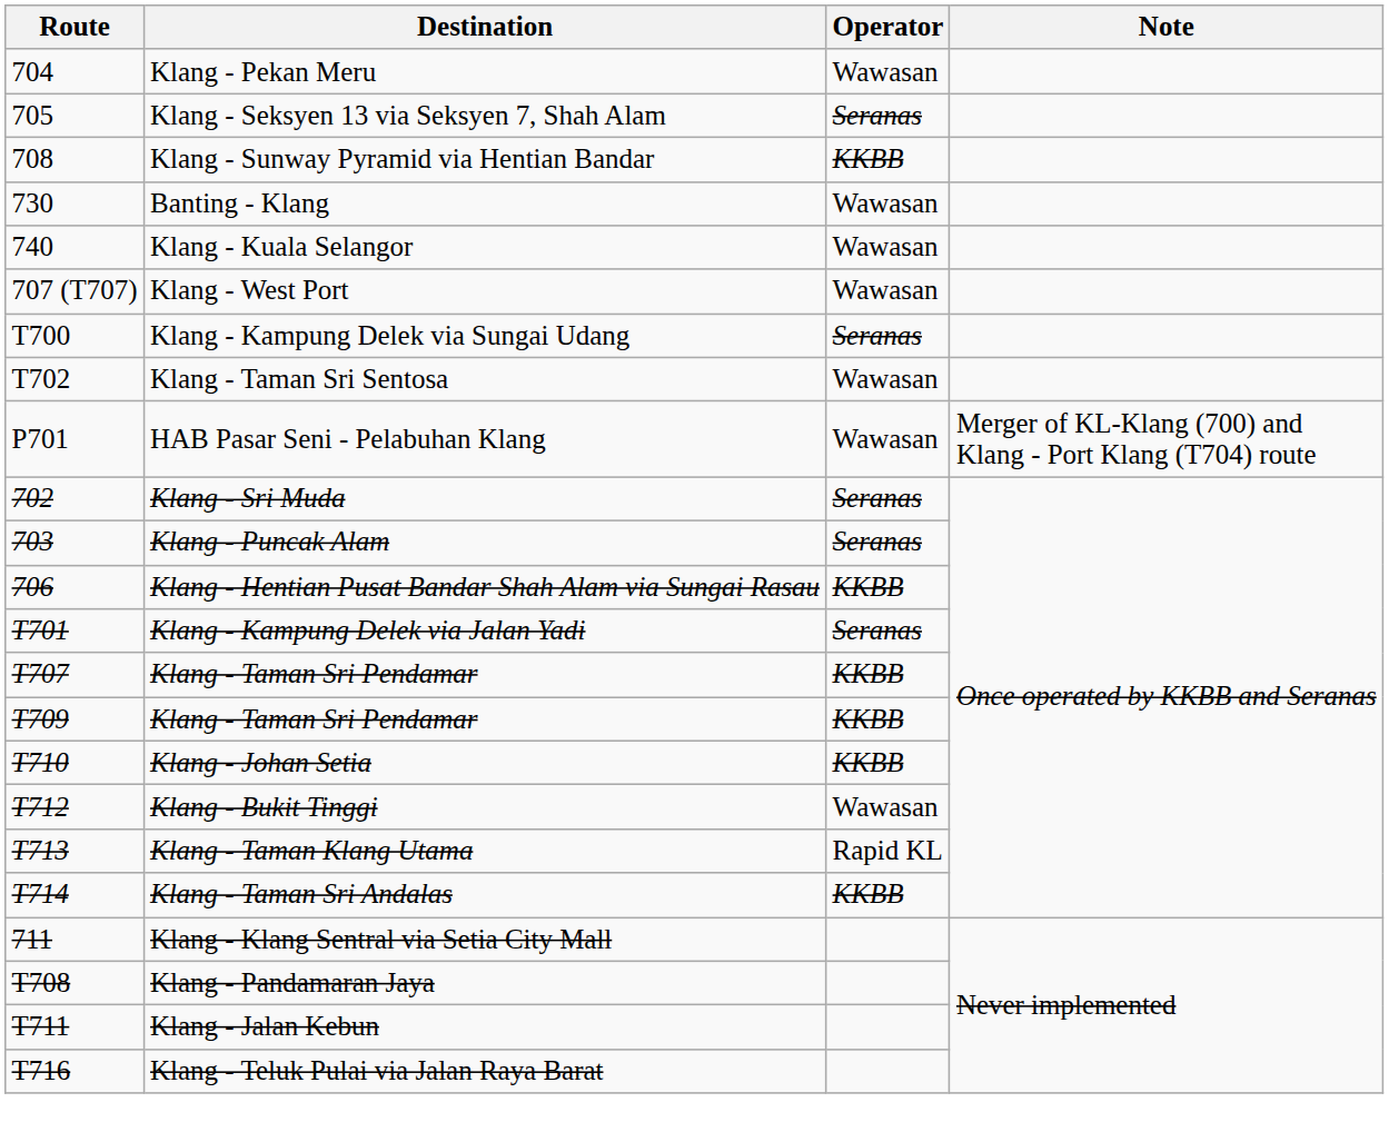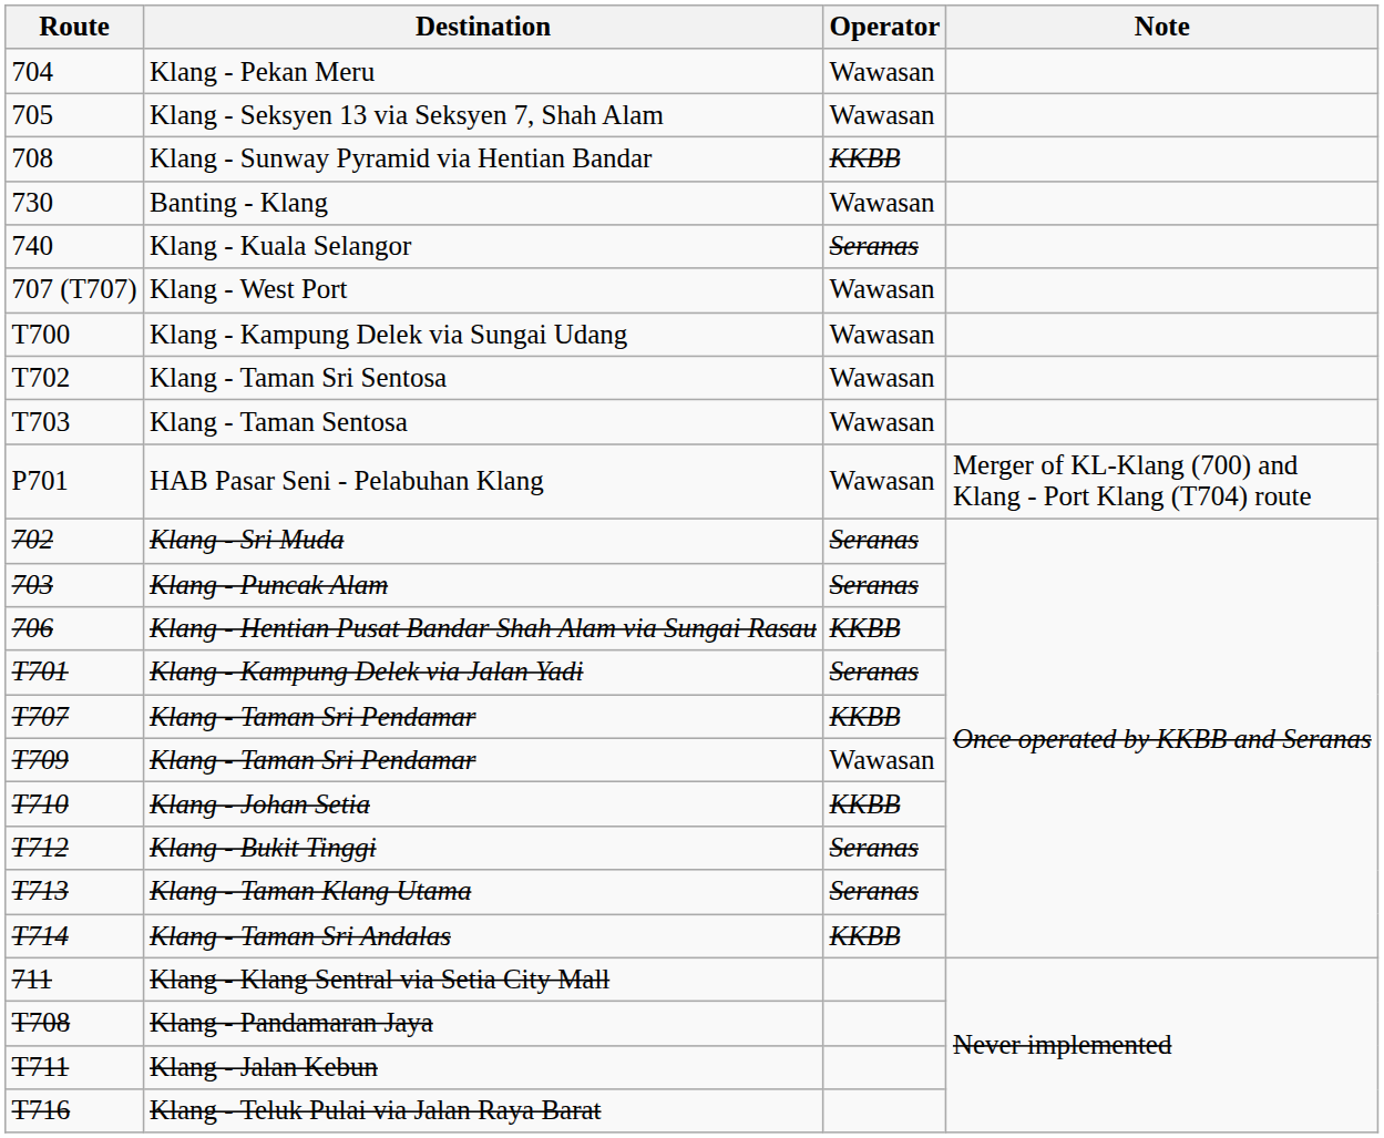 <table class="wikitable sortable mw-collapsible mw-collapsed">
 <tr>
 <th>Route</th>
 <th>Destination</th>
 <th>Operator</th>
 <th>Note</th>
 </tr>
 <tr>
 <td>704</td>
 <td>Klang - Pekan Meru</td>
 <td>Wawasan</td>
 <td></td>
 </tr>
 <tr>
 <td>705</td>
 <td>Klang - Seksyen 13 via Seksyen 7, Shah Alam</td>
-<td><em><s>Seranas</s></em></td>
+<td>Wawasan</td>
 <td></td>
 </tr>
 <tr>
 <td>708</td>
 <td>Klang - Sunway Pyramid via Hentian Bandar</td>
 <td><em><s>KKBB</s></em></td>
 <td></td>
 </tr>
 <tr>
 <td>730</td>
 <td>Banting - Klang</td>
 <td>Wawasan</td>
 <td></td>
 </tr>
 <tr>
 <td>740</td>
 <td>Klang - Kuala Selangor</td>
-<td>Wawasan</td>
+<td><em><s>Seranas</s></em></td>
 <td></td>
 </tr>
 <tr>
 <td>707 (T707)</td>
 <td>Klang - West Port</td>
 <td>Wawasan</td>
 <td></td>
 </tr>
 <tr>
 <td>T700</td>
 <td>Klang - Kampung Delek via Sungai Udang</td>
-<td><em><s>Seranas</s></em></td>
+<td>Wawasan</td>
 <td></td>
 </tr>
 <tr>
 <td>T702</td>
 <td>Klang - Taman Sri Sentosa</td>
+<td>Wawasan</td>
+<td></td>
+</tr>
+<tr>
+<td>T703</td>
+<td>Klang - Taman Sentosa</td>
 <td>Wawasan</td>
 <td></td>
 </tr>
 <tr>
 <td>P701</td>
 <td>HAB Pasar Seni - Pelabuhan Klang</td>
 <td>Wawasan</td>
 <td>Merger of KL-Klang (700) and<br>Klang - Port Klang (T704) route</td>
 </tr>
 <tr>
 <td><em><s>702</s></em></td>
 <td><em><s>Klang - Sri Muda</s></em></td>
 <td><em><s>Seranas</s></em></td>
 <td colspan="1" rowspan="10"><em><s>Once operated by KKBB and Seranas</s></em></td>
 </tr>
 <tr>
 <td><em><s>703</s></em></td>
 <td><em><s>Klang - Puncak Alam</s></em></td>
 <td><em><s>Seranas</s></em></td>
 </tr>
 <tr>
 <td><em><s>706</s></em></td>
 <td><em><s>Klang - Hentian Pusat Bandar Shah Alam via Sungai Rasau</s></em></td>
 <td><em><s>KKBB</s></em></td>
 </tr>
 <tr>
 <td><em><s>T701</s></em></td>
 <td><em><s>Klang - Kampung Delek via Jalan Yadi</s></em></td>
 <td><em><s>Seranas</s></em></td>
 </tr>
 <tr>
 <td><em><s>T707</s></em></td>
 <td><em><s>Klang - Taman Sri Pendamar</s></em></td>
 <td><em><s>KKBB</s></em></td>
 </tr>
 <tr>
 <td><em><s>T709</s></em></td>
 <td><em><s>Klang - Taman Sri Pendamar</s></em></td>
-<td><em><s>KKBB</s></em></td>
+<td>Wawasan</td>
 </tr>
 <tr>
 <td><em><s>T710</s></em></td>
 <td><em><s>Klang - Johan Setia</s></em></td>
 <td><em><s>KKBB</s></em></td>
 </tr>
 <tr>
 <td><em><s>T712</s></em></td>
 <td><em><s>Klang - Bukit Tinggi</s></em></td>
-<td>Wawasan</td>
+<td><em><s>Seranas</s></em></td>
 </tr>
 <tr>
 <td><em><s>T713</s></em></td>
 <td><em><s>Klang - Taman Klang Utama</s></em></td>
-<td>Rapid KL</td>
+<td><em><s>Seranas</s></em></td>
 </tr>
 <tr>
 <td><em><s>T714</s></em></td>
 <td><em><s>Klang - Taman Sri Andalas</s></em></td>
 <td><em><s>KKBB</s></em></td>
 </tr>
 <tr>
 <td><s>711</s></td>
 <td><s>Klang - Klang Sentral via Setia City Mall</s></td>
 <td></td>
 <td colspan="1" rowspan="4"><s>Never implemented</s></td>
 </tr>
 <tr>
 <td><s>T708</s></td>
 <td><s>Klang - Pandamaran Jaya</s></td>
 <td></td>
 </tr>
 <tr>
 <td><s>T711</s></td>
 <td><s>Klang - Jalan Kebun</s></td>
 <td></td>
 </tr>
 <tr>
 <td><s>T716</s></td>
 <td><s>Klang - Teluk Pulai via Jalan Raya Barat</s></td>
 </tr>
 </table>
